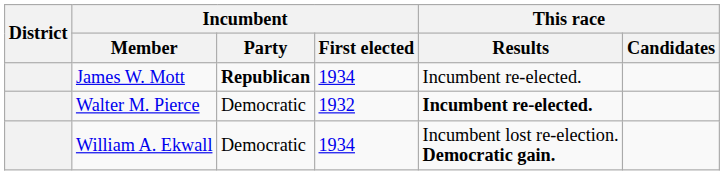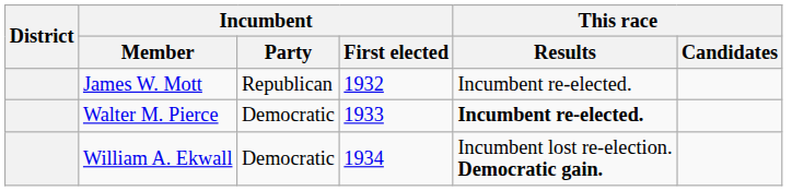 <table class=wikitable>
 <tr>
 <th rowspan=2>District</th>
 <th colspan=3>Incumbent</th>
 <th colspan=2>This race</th>
 </tr>
 <tr>
 <th>Member</th>
 <th>Party</th>
 <th>First elected</th>
 <th>Results</th>
 <th>Candidates</th>
 </tr>
 <tr>
 <th></th>
 <td><a href='#'>James W. Mott</a></td>
-<td><strong>Republican</strong></td>
-<td><a href='#'>1934</a></td>
+<td>Republican</td>
+<td><a href='#'>1932</a></td>
 <td>Incumbent re-elected.</td>
 <td nowrap></td>
 </tr>
 <tr>
 <th></th>
 <td><a href='#'>Walter M. Pierce</a></td>
 <td>Democratic</td>
-<td><a href='#'>1932</a></td>
+<td><a href='#'>1933</a></td>
 <td><strong>Incumbent re-elected.</strong></td>
 <td nowrap></td>
 </tr>
 <tr>
 <th></th>
 <td><a href='#'>William A. Ekwall</a></td>
 <td>Democratic</td>
 <td><a href='#'>1934</a></td>
 <td>Incumbent lost re-election.<br><strong>Democratic gain.</strong></td>
 <td nowrap></td>
 </tr>
 </table>
